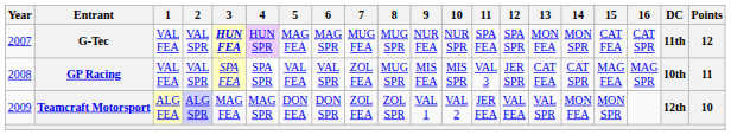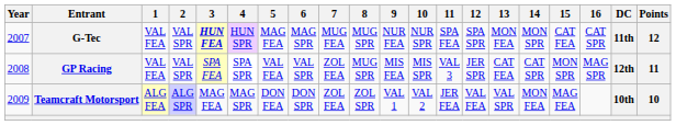 <table class="wikitable" style="text-align:center; font-size:85%">
 <tr>
 <th>Year</th>
 <th>Entrant</th>
 <th>1</th>
 <th>2</th>
 <th>3</th>
 <th>4</th>
 <th>5</th>
 <th>6</th>
 <th>7</th>
 <th>8</th>
 <th>9</th>
 <th>10</th>
 <th>11</th>
 <th>12</th>
 <th>13</th>
 <th>14</th>
 <th>15</th>
 <th>16</th>
 <th>DC</th>
 <th>Points</th>
 </tr>
 <tr>
 <td><a href='#'>2007</a></td>
 <th nowrap>G-Tec</th>
 <td><a href='#'>VAL<br>FEA</a></td>
 <td><a href='#'>VAL<br>SPR</a></td>
 <td style="background:#FFFFBF;"><strong><em><a href='#'>HUN<br>FEA</a></em></strong><br></td>
 <td style="background:#EFCFFF;"><a href='#'>HUN<br>SPR</a><br></td>
 <td><a href='#'>MAG<br>FEA</a></td>
 <td><a href='#'>MAG<br>SPR</a></td>
 <td><a href='#'>MUG<br>FEA</a></td>
 <td><a href='#'>MUG<br>SPR</a></td>
 <td><a href='#'>NUR<br>FEA</a></td>
 <td><a href='#'>NUR<br>SPR</a></td>
 <td><a href='#'>SPA<br>FEA</a></td>
 <td><a href='#'>SPA<br>SPR</a></td>
 <td><a href='#'>MON<br>FEA</a></td>
 <td><a href='#'>MON<br>SPR</a></td>
 <td><a href='#'>CAT<br>FEA</a></td>
 <td><a href='#'>CAT<br>SPR</a></td>
 <th>11th</th>
 <th>12</th>
 </tr>
 <tr>
 <td><a href='#'>2008</a></td>
 <th nowrap><a href='#'>GP Racing</a></th>
 <td><a href='#'>VAL<br>FEA</a></td>
 <td><a href='#'>VAL<br>SPR</a></td>
 <td style="background:#FFFFBF;"><em><a href='#'>SPA<br>FEA</a></em><br></td>
 <td style="background:#FFFFFF;"><a href='#'>SPA<br>SPR</a><br></td>
 <td><a href='#'>VAL<br>FEA</a></td>
 <td><a href='#'>VAL<br>SPR</a></td>
 <td><a href='#'>ZOL<br>FEA</a></td>
 <td><a href='#'>MUG<br>SPR</a></td>
 <td><a href='#'>MIS<br>FEA</a></td>
 <td><a href='#'>MIS<br>SPR</a></td>
 <td><a href='#'>VAL<br>3</a></td>
 <td><a href='#'>JER<br>SPR</a></td>
 <td><a href='#'>CAT<br>FEA</a></td>
 <td><a href='#'>CAT<br>SPR</a></td>
-<td><a href='#'>MAG<br>FEA</a></td>
+<td><a href='#'>MON<br>SPR</a></td>
 <td><a href='#'>MAG<br>SPR</a></td>
-<th>10th</th>
+<th>12th</th>
 <th>11</th>
 </tr>
 <tr>
 <td><a href='#'>2009</a></td>
 <th nowrap><a href='#'>Teamcraft Motorsport</a></th>
 <td style="background:#FFFFBF;"><a href='#'>ALG<br>FEA</a><br></td>
 <td style="background:#CFCFFF;"><a href='#'>ALG<br>SPR</a><br></td>
 <td><a href='#'>MAG<br>FEA</a></td>
 <td><a href='#'>MAG<br>SPR</a></td>
 <td><a href='#'>DON<br>FEA</a></td>
 <td><a href='#'>DON<br>SPR</a></td>
 <td><a href='#'>ZOL<br>FEA</a></td>
 <td><a href='#'>ZOL<br>SPR</a></td>
 <td><a href='#'>VAL<br>1</a></td>
 <td><a href='#'>VAL<br>2</a></td>
 <td><a href='#'>JER<br>FEA</a></td>
 <td><a href='#'>VAL<br>FEA</a></td>
 <td><a href='#'>VAL<br>SPR</a></td>
 <td><a href='#'>MON<br>FEA</a></td>
-<td><a href='#'>MON<br>SPR</a></td>
+<td><a href='#'>MAG<br>FEA</a></td>
 <td></td>
-<th>12th</th>
+<th>10th</th>
 <th>10</th>
 </tr>
 <tr>
 <th colspan="20"></th>
 </tr>
 </table>
